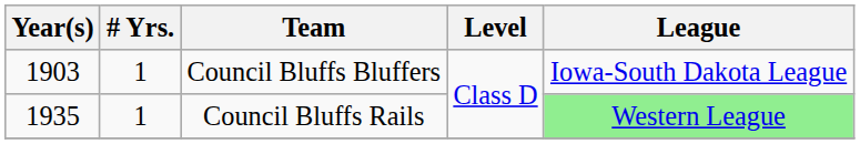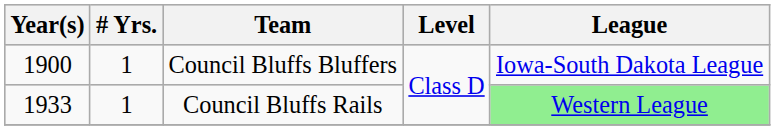 <table class="wikitable" style="text-align:center; font-size: 95%;">
 <tr>
 <th>Year(s)</th>
 <th># Yrs.</th>
 <th>Team</th>
 <th>Level</th>
 <th>League</th>
 </tr>
 <tr>
-<td>1903</td>
+<td>1900</td>
 <td>1</td>
 <td>Council Bluffs Bluffers</td>
 <td rowspan=2><a href='#'>Class D</a></td>
 <td><a href='#'>Iowa-South Dakota League</a></td>
 </tr>
 <tr>
-<td>1935</td>
+<td>1933</td>
 <td>1</td>
 <td>Council Bluffs Rails</td>
 <td style="background: lightgreen;"><a href='#'>Western League</a></td>
 </tr>
 <tr>
 </tr>
 </table>
